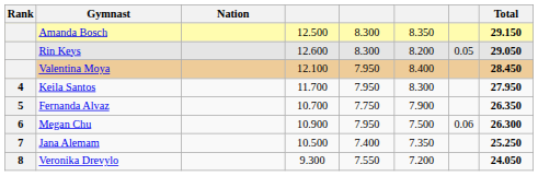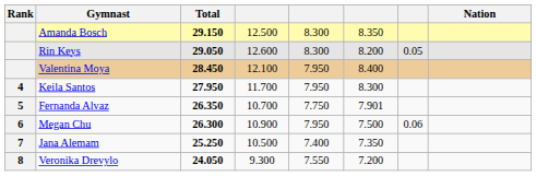 <table class="wikitable sortable" style="text-align:center; font-size:85%">
 <tr>
 <th scope="col" style="width:20px;">Rank</th>
 <th scope="col" style="width:170px;">Gymnast</th>
-<th scope="col" style="width:120px;">Nation</th>
+<th scope="col" style="width:60px;">Total</th>
 <th scope="col" style="width:60px;"></th>
 <th scope="col" style="width:60px;"></th>
 <th scope="col" style="width:60px;"></th>
 <th scope="col" style="width:30px;"></th>
-<th scope="col" style="width:60px;">Total</th>
+<th scope="col" style="width:120px;">Nation</th>
 </tr>
 <tr bgcolor="fffcaf">
 <th scope="row"></th>
 <td align="left"><a href='#'>Amanda Bosch</a></td>
-<td style="text-align:left;"></td>
+<td><strong>29.150</strong></td>
 <td>12.500</td>
 <td>8.300</td>
 <td>8.350</td>
 <td></td>
-<td><strong>29.150</strong></td>
+<td style="text-align:left;"></td>
 </tr>
 <tr bgcolor="e5e5e5">
 <th scope="row"></th>
 <td align="left"><a href='#'>Rin Keys</a></td>
-<td style="text-align:left;"></td>
+<td><strong>29.050</strong></td>
 <td>12.600</td>
 <td>8.300</td>
 <td>8.200</td>
 <td>0.05</td>
-<td><strong>29.050</strong></td>
+<td style="text-align:left;"></td>
 </tr>
 <tr bgcolor="eecc99">
 <th scope="row"></th>
 <td align="left"><a href='#'>Valentina Moya</a></td>
-<td style="text-align:left;"></td>
+<td><strong>28.450</strong></td>
 <td>12.100</td>
 <td>7.950</td>
 <td>8.400</td>
 <td></td>
-<td><strong>28.450</strong></td>
+<td style="text-align:left;"></td>
 </tr>
 <tr>
 <th scope="row">4</th>
 <td align="left"><a href='#'>Keila Santos</a></td>
-<td style="text-align:left;"></td>
+<td><strong>27.950</strong></td>
 <td>11.700</td>
 <td>7.950</td>
 <td>8.300</td>
 <td></td>
-<td><strong>27.950</strong></td>
+<td style="text-align:left;"></td>
 </tr>
 <tr>
 <th scope="row">5</th>
 <td align="left"><a href='#'>Fernanda Alvaz</a></td>
-<td style="text-align:left;"></td>
+<td><strong>26.350</strong></td>
 <td>10.700</td>
 <td>7.750</td>
-<td>7.900</td>
+<td>7.901</td>
 <td></td>
-<td><strong>26.350</strong></td>
+<td style="text-align:left;"></td>
 </tr>
 <tr>
 <th scope="row">6</th>
 <td align="left"><a href='#'>Megan Chu</a></td>
-<td style="text-align:left;"></td>
+<td><strong>26.300</strong></td>
 <td>10.900</td>
 <td>7.950</td>
 <td>7.500</td>
 <td>0.06</td>
-<td><strong>26.300</strong></td>
+<td style="text-align:left;"></td>
 </tr>
 <tr>
 <th scope="row">7</th>
 <td align="left"><a href='#'>Jana Alemam</a></td>
-<td style="text-align:left;"></td>
+<td><strong>25.250</strong></td>
 <td>10.500</td>
 <td>7.400</td>
 <td>7.350</td>
 <td></td>
-<td><strong>25.250</strong></td>
+<td style="text-align:left;"></td>
 </tr>
 <tr>
 <th scope="row">8</th>
 <td align="left"><a href='#'>Veronika Drevylo</a></td>
-<td style="text-align:left;"></td>
+<td><strong>24.050</strong></td>
 <td>9.300</td>
 <td>7.550</td>
 <td>7.200</td>
 <td></td>
-<td><strong>24.050</strong></td>
+<td style="text-align:left;"></td>
 </tr>
 </table>
